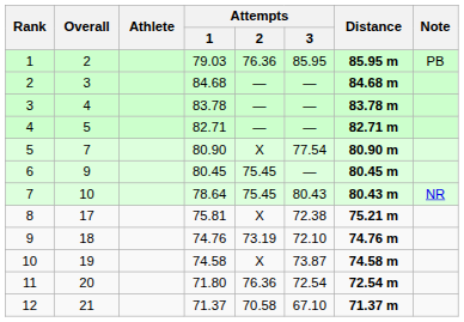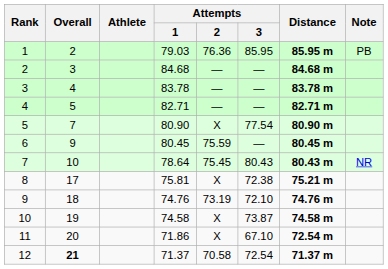 <table class="wikitable" style=" text-align:center; font-size:110%;" width="95%">
 <tr>
 <th rowspan="2">Rank</th>
 <th rowspan="2">Overall</th>
 <th rowspan="2">Athlete</th>
 <th colspan="3">Attempts</th>
 <th rowspan="2">Distance</th>
 <th rowspan="2">Note</th>
 </tr>
 <tr>
 <th>1</th>
 <th>2</th>
 <th>3</th>
 </tr>
 <tr style="background:#ccffcc;">
 <td>1</td>
 <td>2</td>
 <td align=left></td>
 <td>79.03</td>
 <td>76.36</td>
 <td>85.95</td>
 <td><strong>85.95 m </strong></td>
 <td>PB</td>
 </tr>
 <tr style="background:#ccffcc;">
 <td>2</td>
 <td>3</td>
 <td align=left></td>
 <td>84.68</td>
 <td>—</td>
 <td>—</td>
 <td><strong>84.68 m </strong></td>
 <td></td>
 </tr>
 <tr style="background:#ccffcc;">
 <td>3</td>
 <td>4</td>
 <td align=left></td>
 <td>83.78</td>
 <td>—</td>
 <td>—</td>
 <td><strong>83.78 m </strong></td>
 <td></td>
 </tr>
 <tr style="background:#ccffcc;">
 <td>4</td>
 <td>5</td>
 <td align=left></td>
 <td>82.71</td>
 <td>—</td>
 <td>—</td>
 <td><strong>82.71 m </strong></td>
 <td></td>
 </tr>
 <tr style="background:#ddffdd;">
 <td>5</td>
 <td>7</td>
 <td align=left></td>
 <td>80.90</td>
 <td>X</td>
 <td>77.54</td>
 <td><strong>80.90 m </strong></td>
 <td></td>
 </tr>
 <tr style="background:#ddffdd;">
 <td>6</td>
 <td>9</td>
 <td align=left></td>
 <td>80.45</td>
-<td>75.45</td>
+<td>75.59</td>
 <td>—</td>
 <td><strong>80.45 m </strong></td>
 <td></td>
 </tr>
 <tr style="background:#ddffdd;">
 <td>7</td>
 <td>10</td>
 <td align=left></td>
 <td>78.64</td>
 <td>75.45</td>
 <td>80.43</td>
 <td><strong>80.43 m </strong></td>
 <td><a href='#'>NR</a></td>
 </tr>
 <tr>
 <td>8</td>
 <td>17</td>
 <td align=left></td>
 <td>75.81</td>
 <td>X</td>
 <td>72.38</td>
 <td><strong>75.21 m </strong></td>
 <td></td>
 </tr>
 <tr>
 <td>9</td>
 <td>18</td>
 <td align=left></td>
 <td>74.76</td>
 <td>73.19</td>
 <td>72.10</td>
 <td><strong>74.76 m </strong></td>
 <td></td>
 </tr>
 <tr>
 <td>10</td>
 <td>19</td>
 <td align=left></td>
 <td>74.58</td>
 <td>X</td>
 <td>73.87</td>
 <td><strong>74.58 m </strong></td>
 <td></td>
 </tr>
 <tr>
 <td>11</td>
 <td>20</td>
 <td align=left></td>
-<td>71.80</td>
-<td>76.36</td>
-<td>72.54</td>
+<td>71.86</td>
+<td>X</td>
+<td>67.10</td>
 <td><strong>72.54 m </strong></td>
 <td></td>
 </tr>
 <tr>
 <td>12</td>
-<td>21</td>
+<td><strong>21</strong></td>
 <td align=left></td>
 <td>71.37</td>
 <td>70.58</td>
-<td>67.10</td>
+<td>72.54</td>
 <td><strong>71.37 m </strong></td>
 <td></td>
 </tr>
 </table>
